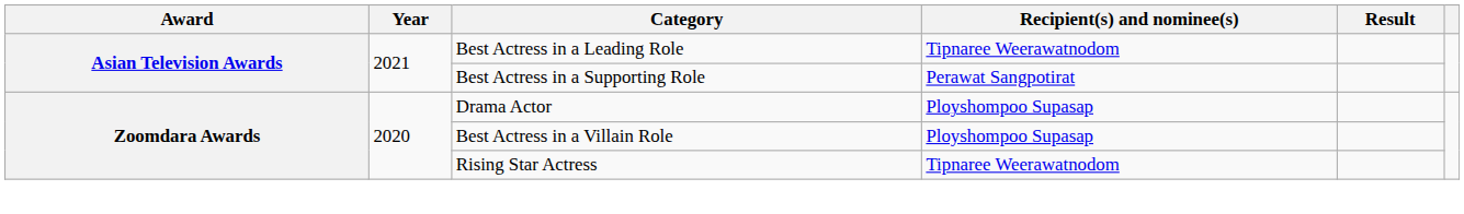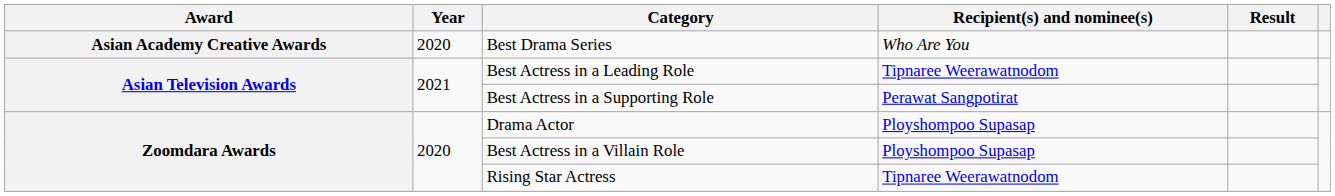 <table class="wikitable sortable plainrowheaders" style="width: 100%;">
 <tr>
 <th scope="col">Award</th>
 <th scope="col">Year</th>
 <th scope="col">Category</th>
 <th scope="col">Recipient(s) and nominee(s)</th>
 <th scope="col">Result</th>
 <th scope="col" class="unsortable"></th>
+</tr>
+<tr>
+<th scope="row">Asian Academy Creative Awards </th>
+<td>2020</td>
+<td>Best Drama Series</td>
+<td><em>Who Are You</em></td>
+<td></td>
+<td style="text-align: center;"></td>
 </tr>
 <tr>
 <th scope="row" rowspan="2"><a href='#'>Asian Television Awards</a></th>
 <td rowspan="2">2021</td>
 <td>Best Actress in a Leading Role</td>
 <td><a href='#'>Tipnaree Weerawatnodom</a></td>
 <td></td>
 <td style="text-align: center;" rowspan="2"></td>
 </tr>
 <tr>
 <td>Best Actress in a Supporting Role</td>
 <td><a href='#'>Perawat Sangpotirat</a></td>
 <td></td>
 </tr>
 <tr>
 <th scope="row" rowspan="3">Zoomdara Awards </th>
 <td rowspan="3">2020</td>
 <td>Drama Actor</td>
 <td><a href='#'>Ployshompoo Supasap</a></td>
 <td></td>
 <td style="text-align: center;" rowspan="3"></td>
 </tr>
 <tr>
 <td>Best Actress in a Villain Role</td>
 <td><a href='#'>Ployshompoo Supasap</a></td>
 <td></td>
 </tr>
 <tr>
 <td>Rising Star Actress</td>
 <td><a href='#'>Tipnaree Weerawatnodom</a></td>
 <td></td>
 </tr>
 </table>
